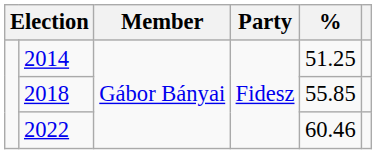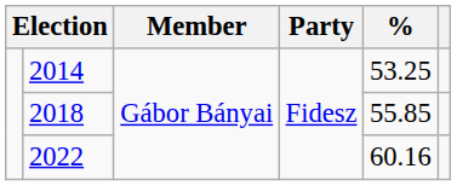 <table class=wikitable>
 <tr>
 <th colspan=2>Election</th>
 <th>Member</th>
 <th>Party</th>
 <th>%</th>
 <th></th>
 </tr>
 <tr>
 <td rowspan=3 bgcolor=></td>
 <td><a href='#'>2014</a></td>
 <td rowspan=3><a href='#'>Gábor Bányai</a></td>
 <td rowspan=3><a href='#'>Fidesz</a></td>
-<td align=right>51.25</td>
+<td align=right>53.25</td>
 <td align=center></td>
 </tr>
 <tr>
 <td><a href='#'>2018</a></td>
 <td align=right>55.85</td>
 <td align=center></td>
 </tr>
 <tr>
 <td><a href='#'>2022</a></td>
-<td align=right>60.46</td>
+<td align=right>60.16</td>
 <td align=center></td>
 </tr>
 </table>
